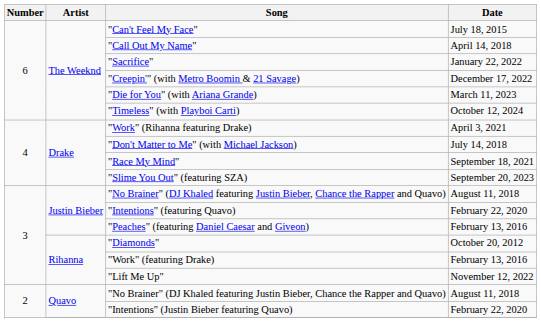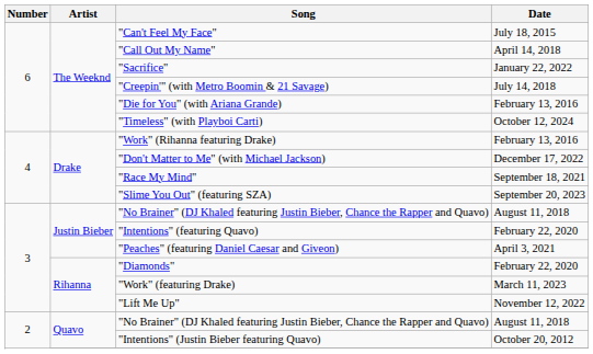 <table class="wikitable">
 <tr>
 <th>Number</th>
 <th>Artist</th>
 <th>Song</th>
 <th>Date</th>
 </tr>
 <tr>
 <td style="text-align:center;"rowspan="6">6</td>
 <td rowspan="6"><a href='#'>The Weeknd</a></td>
 <td>"<a href='#'>Can't Feel My Face</a>"</td>
 <td>July 18, 2015</td>
 </tr>
 <tr>
 <td>"<a href='#'>Call Out My Name</a>"</td>
 <td>April 14, 2018</td>
 </tr>
 <tr>
 <td>"<a href='#'>Sacrifice</a>"</td>
 <td>January 22, 2022</td>
 </tr>
 <tr>
 <td>"<a href='#'>Creepin'</a>" (with <a href='#'>Metro Boomin </a> & <a href='#'>21 Savage</a>)</td>
-<td>December 17, 2022</td>
+<td>July 14, 2018</td>
 </tr>
 <tr>
 <td>"<a href='#'>Die for You</a>" (with <a href='#'>Ariana Grande</a>)</td>
-<td>March 11, 2023</td>
+<td>February 13, 2016</td>
 </tr>
 <tr>
 <td>"<a href='#'>Timeless</a>" (with <a href='#'>Playboi Carti</a>)</td>
 <td>October 12, 2024</td>
 </tr>
 <tr>
 <td rowspan="4" style="text-align:center;">4</td>
 <td rowspan="4"><a href='#'>Drake</a></td>
 <td>"<a href='#'>Work</a>" (Rihanna featuring Drake)</td>
-<td>April 3, 2021</td>
+<td>February 13, 2016</td>
 </tr>
 <tr>
 <td>"<a href='#'>Don't Matter to Me</a>" (with <a href='#'>Michael Jackson</a>)</td>
-<td>July 14, 2018</td>
+<td>December 17, 2022</td>
 </tr>
 <tr>
 <td>"<a href='#'>Race My Mind</a>"</td>
 <td>September 18, 2021</td>
 </tr>
 <tr>
 <td>"<a href='#'>Slime You Out</a>" (featuring SZA)</td>
 <td>September 20, 2023</td>
 </tr>
 <tr>
 <td style="text-align:center;" rowspan="6">3</td>
 <td rowspan="3"><a href='#'>Justin Bieber</a></td>
 <td>"<a href='#'>No Brainer</a>" (<a href='#'>DJ Khaled</a> featuring <a href='#'>Justin Bieber</a>, <a href='#'>Chance the Rapper</a> and Quavo)</td>
 <td>August 11, 2018</td>
 </tr>
 <tr>
 <td>"<a href='#'>Intentions</a>" (featuring Quavo)</td>
 <td>February 22, 2020</td>
 </tr>
 <tr>
 <td>"<a href='#'>Peaches</a>" (featuring <a href='#'>Daniel Caesar</a> and <a href='#'>Giveon</a>)</td>
-<td>February 13, 2016</td>
+<td>April 3, 2021</td>
 </tr>
 <tr>
 <td rowspan="3"><a href='#'>Rihanna</a></td>
 <td>"<a href='#'>Diamonds</a>"</td>
-<td>October 20, 2012</td>
+<td>February 22, 2020</td>
 </tr>
 <tr>
 <td>"Work" (featuring Drake)</td>
-<td>February 13, 2016</td>
+<td>March 11, 2023</td>
 </tr>
 <tr>
 <td>"Lift Me Up"</td>
 <td>November 12, 2022</td>
 </tr>
 <tr>
 <td style="text-align:center;"rowspan="4">2</td>
 <td rowspan="2"><a href='#'>Quavo</a></td>
 <td>"No Brainer" (DJ Khaled featuring Justin Bieber, Chance the Rapper and Quavo)</td>
 <td>August 11, 2018</td>
 </tr>
 <tr>
 <td>"Intentions" (Justin Bieber featuring Quavo)</td>
-<td>February 22, 2020</td>
+<td>October 20, 2012</td>
 </tr>
 <tr>
 </tr>
 </table>
